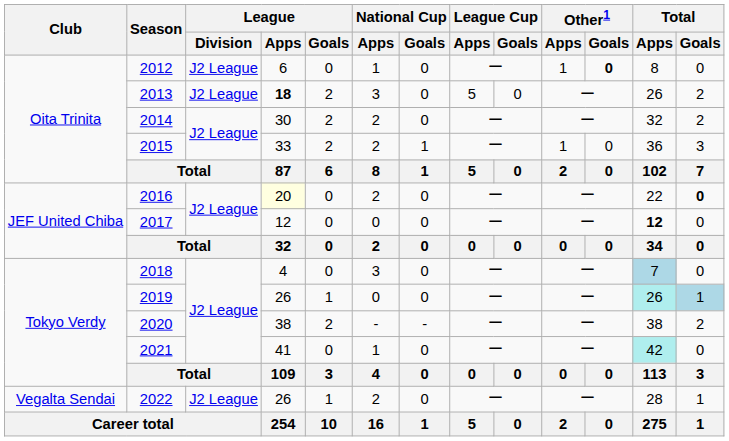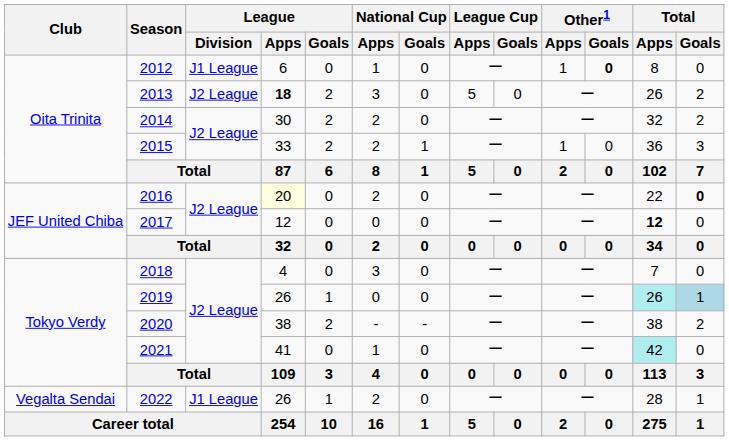 <table class="wikitable" style="text-align: center">
 <tr>
 <th rowspan="2">Club</th>
 <th rowspan="2">Season</th>
 <th colspan="3">League</th>
 <th colspan="2">National Cup</th>
 <th colspan="2">League Cup</th>
 <th colspan="2">Other<sup><a href='#'>1</a></sup></th>
 <th colspan="2">Total</th>
 </tr>
 <tr>
 <th>Division</th>
 <th>Apps</th>
 <th>Goals</th>
 <th>Apps</th>
 <th>Goals</th>
 <th>Apps</th>
 <th>Goals</th>
 <th>Apps</th>
 <th>Goals</th>
 <th>Apps</th>
 <th>Goals</th>
 </tr>
 <tr>
 <td rowspan="5"><a href='#'>Oita Trinita</a></td>
 <td><a href='#'>2012</a></td>
-<td><a href='#'>J2 League</a></td>
+<td><a href='#'>J1 League</a></td>
 <td>6</td>
 <td>0</td>
 <td>1</td>
 <td>0</td>
 <td colspan="2">ー</td>
 <td>1</td>
 <td><strong>0</strong></td>
 <td>8</td>
 <td>0</td>
 </tr>
 <tr>
 <td><a href='#'>2013</a></td>
 <td><a href='#'>J2 League</a></td>
 <td><strong>18</strong></td>
 <td>2</td>
 <td>3</td>
 <td>0</td>
 <td>5</td>
 <td>0</td>
 <td colspan="2">ー</td>
 <td>26</td>
 <td>2</td>
 </tr>
 <tr>
 <td><a href='#'>2014</a></td>
 <td rowspan="2"><a href='#'>J2 League</a></td>
 <td>30</td>
 <td>2</td>
 <td>2</td>
 <td>0</td>
 <td colspan="2">ー</td>
 <td colspan="2">ー</td>
 <td>32</td>
 <td>2</td>
 </tr>
 <tr>
 <td><a href='#'>2015</a></td>
 <td>33</td>
 <td>2</td>
 <td>2</td>
 <td>1</td>
 <td colspan="2">ー</td>
 <td>1</td>
 <td>0</td>
 <td>36</td>
 <td>3</td>
 </tr>
 <tr>
 <th colspan="2">Total</th>
 <th>87</th>
 <th>6</th>
 <th>8</th>
 <th>1</th>
 <th>5</th>
 <th>0</th>
 <th>2</th>
 <th>0</th>
 <th>102</th>
 <th>7</th>
 </tr>
 <tr>
 <td rowspan="3"><a href='#'>JEF United Chiba</a></td>
 <td><a href='#'>2016</a></td>
 <td rowspan="2"><a href='#'>J2 League</a></td>
 <td style="background: lightyellow;">20</td>
 <td>0</td>
 <td>2</td>
 <td>0</td>
 <td colspan="2">ー</td>
 <td colspan="2">ー</td>
 <td>22</td>
 <td><strong>0</strong></td>
 </tr>
 <tr>
 <td><a href='#'>2017</a></td>
 <td>12</td>
 <td>0</td>
 <td>0</td>
 <td>0</td>
 <td colspan="2">ー</td>
 <td colspan="2">ー</td>
 <td><strong>12</strong></td>
 <td>0</td>
 </tr>
 <tr>
 <th colspan="2">Total</th>
 <th>32</th>
 <th>0</th>
 <th>2</th>
 <th>0</th>
 <th>0</th>
 <th>0</th>
 <th>0</th>
 <th>0</th>
 <th>34</th>
 <th>0</th>
 </tr>
 <tr>
 <td rowspan="5"><a href='#'>Tokyo Verdy</a></td>
 <td><a href='#'>2018</a></td>
 <td rowspan="4"><a href='#'>J2 League</a></td>
 <td>4</td>
 <td>0</td>
 <td>3</td>
 <td>0</td>
 <td colspan="2">ー</td>
 <td colspan="2">ー</td>
-<td style="background: lightblue;">7</td>
+<td>7</td>
 <td>0</td>
 </tr>
 <tr>
 <td><a href='#'>2019</a></td>
 <td>26</td>
 <td>1</td>
 <td>0</td>
 <td>0</td>
 <td colspan="2">ー</td>
 <td colspan="2">ー</td>
 <td style="background: paleturquoise;">26</td>
 <td style="background: lightblue;">1</td>
 </tr>
 <tr>
 <td><a href='#'>2020</a></td>
 <td>38</td>
 <td>2</td>
 <td>-</td>
 <td>-</td>
 <td colspan="2">ー</td>
 <td colspan="2">ー</td>
 <td>38</td>
 <td>2</td>
 </tr>
 <tr>
 <td><a href='#'>2021</a></td>
 <td>41</td>
 <td>0</td>
 <td>1</td>
 <td>0</td>
 <td colspan="2">ー</td>
 <td colspan="2">ー</td>
 <td style="background: paleturquoise;">42</td>
 <td>0</td>
 </tr>
 <tr>
 <th colspan="2">Total</th>
 <th>109</th>
 <th>3</th>
 <th>4</th>
 <th>0</th>
 <th>0</th>
 <th>0</th>
 <th>0</th>
 <th>0</th>
 <th>113</th>
 <th>3</th>
 </tr>
 <tr>
 <td><a href='#'>Vegalta Sendai</a></td>
 <td><a href='#'>2022</a></td>
-<td><a href='#'>J2 League</a></td>
+<td><a href='#'>J1 League</a></td>
 <td>26</td>
 <td>1</td>
 <td>2</td>
 <td>0</td>
 <td colspan="2">ー</td>
 <td colspan="2">ー</td>
 <td>28</td>
 <td>1</td>
 </tr>
 <tr>
 <th colspan="3">Career total</th>
 <th>254</th>
 <th>10</th>
 <th>16</th>
 <th>1</th>
 <th>5</th>
 <th>0</th>
 <th>2</th>
 <th>0</th>
 <th>275</th>
 <th>1</th>
 </tr>
 </table>
